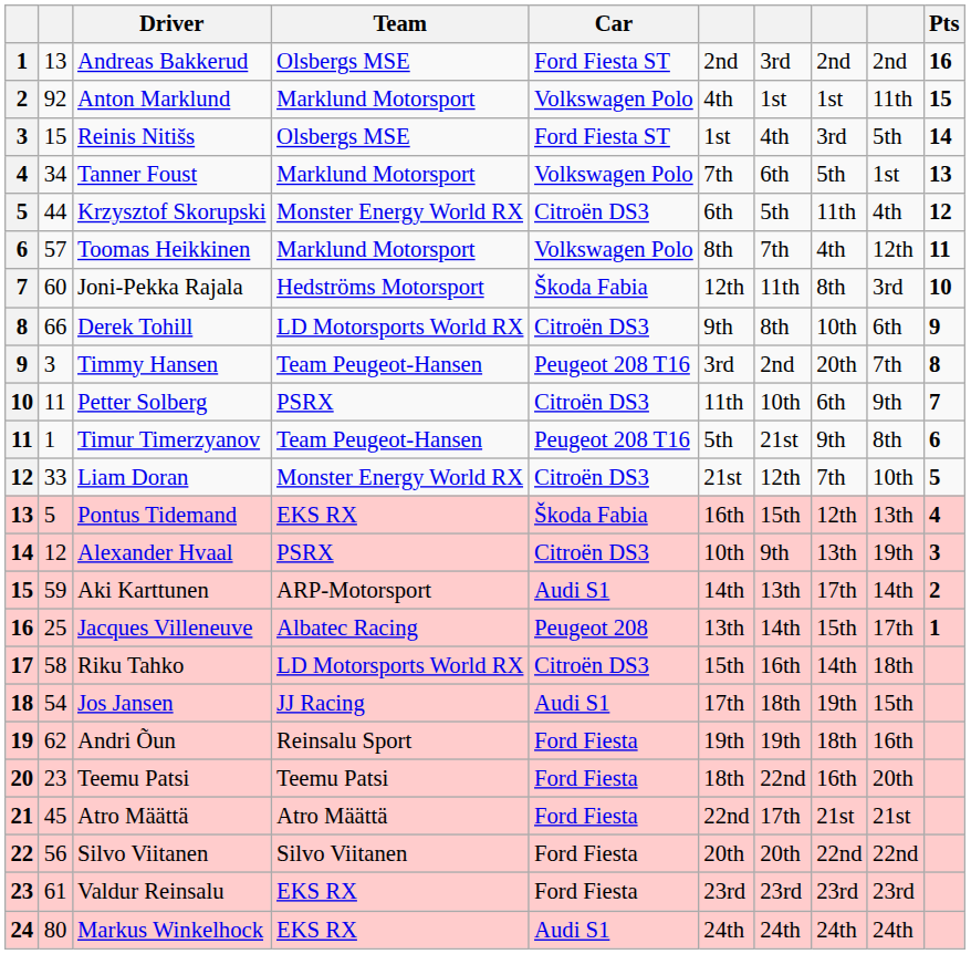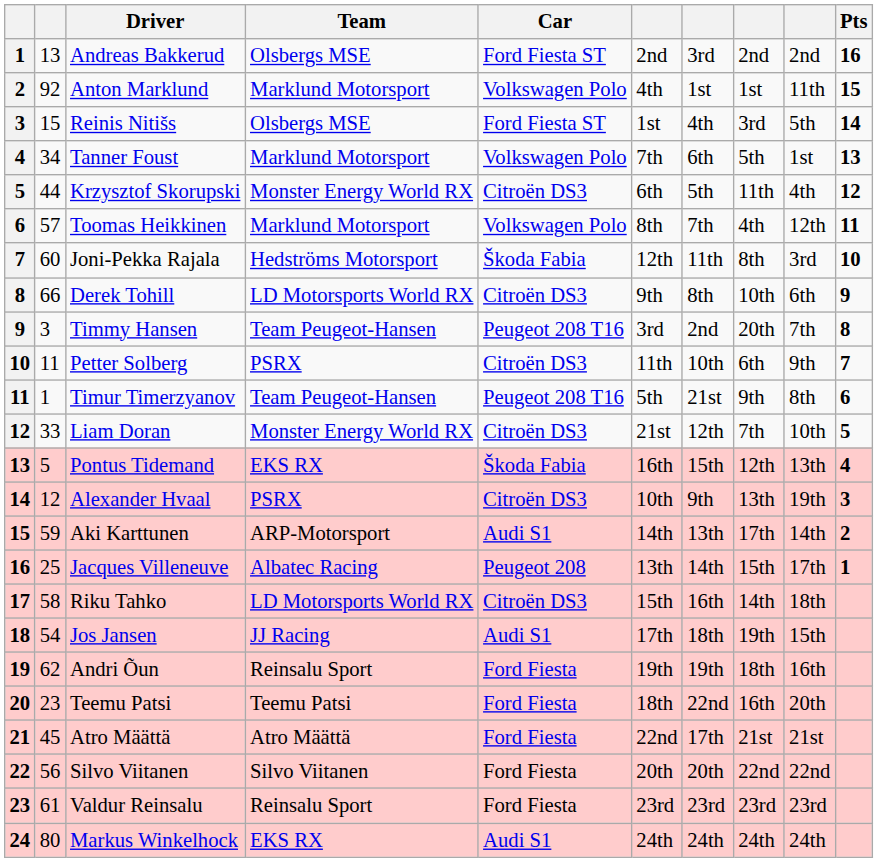 <table class=wikitable style="font-size:95%">
 <tr>
 <th></th>
 <th></th>
 <th>Driver</th>
 <th>Team</th>
 <th>Car</th>
 <th></th>
 <th></th>
 <th></th>
 <th></th>
 <th>Pts</th>
 </tr>
 <tr>
 <th>1</th>
 <td>13</td>
 <td> <a href='#'>Andreas Bakkerud</a></td>
 <td><a href='#'>Olsbergs MSE</a></td>
 <td><a href='#'>Ford Fiesta ST</a></td>
 <td>2nd</td>
 <td>3rd</td>
 <td>2nd</td>
 <td>2nd</td>
 <td><strong>16</strong></td>
 </tr>
 <tr>
 <th>2</th>
 <td>92</td>
 <td> <a href='#'>Anton Marklund</a></td>
 <td><a href='#'>Marklund Motorsport</a></td>
 <td><a href='#'>Volkswagen Polo</a></td>
 <td>4th</td>
 <td>1st</td>
 <td>1st</td>
 <td>11th</td>
 <td><strong>15</strong></td>
 </tr>
 <tr>
 <th>3</th>
 <td>15</td>
 <td> <a href='#'>Reinis Nitišs</a></td>
 <td><a href='#'>Olsbergs MSE</a></td>
 <td><a href='#'>Ford Fiesta ST</a></td>
 <td>1st</td>
 <td>4th</td>
 <td>3rd</td>
 <td>5th</td>
 <td><strong>14</strong></td>
 </tr>
 <tr>
 <th>4</th>
 <td>34</td>
 <td> <a href='#'>Tanner Foust</a></td>
 <td><a href='#'>Marklund Motorsport</a></td>
 <td><a href='#'>Volkswagen Polo</a></td>
 <td>7th</td>
 <td>6th</td>
 <td>5th</td>
 <td>1st</td>
 <td><strong>13</strong></td>
 </tr>
 <tr>
 <th>5</th>
 <td>44</td>
 <td> <a href='#'>Krzysztof Skorupski</a></td>
 <td><a href='#'>Monster Energy World RX</a></td>
 <td><a href='#'>Citroën DS3</a></td>
 <td>6th</td>
 <td>5th</td>
 <td>11th</td>
 <td>4th</td>
 <td><strong>12</strong></td>
 </tr>
 <tr>
 <th>6</th>
 <td>57</td>
 <td> <a href='#'>Toomas Heikkinen</a></td>
 <td><a href='#'>Marklund Motorsport</a></td>
 <td><a href='#'>Volkswagen Polo</a></td>
 <td>8th</td>
 <td>7th</td>
 <td>4th</td>
 <td>12th</td>
 <td><strong>11</strong></td>
 </tr>
 <tr>
 <th>7</th>
 <td>60</td>
 <td> Joni-Pekka Rajala</td>
 <td><a href='#'>Hedströms Motorsport</a></td>
 <td><a href='#'>Škoda Fabia</a></td>
 <td>12th</td>
 <td>11th</td>
 <td>8th</td>
 <td>3rd</td>
 <td><strong>10</strong></td>
 </tr>
 <tr>
 <th>8</th>
 <td>66</td>
 <td> <a href='#'>Derek Tohill</a></td>
 <td><a href='#'>LD Motorsports World RX</a></td>
 <td><a href='#'>Citroën DS3</a></td>
 <td>9th</td>
 <td>8th</td>
 <td>10th</td>
 <td>6th</td>
 <td><strong>9</strong></td>
 </tr>
 <tr>
 <th>9</th>
 <td>3</td>
 <td> <a href='#'>Timmy Hansen</a></td>
 <td><a href='#'>Team Peugeot-Hansen</a></td>
 <td><a href='#'>Peugeot 208 T16</a></td>
 <td>3rd</td>
 <td>2nd</td>
 <td>20th</td>
 <td>7th</td>
 <td><strong>8</strong></td>
 </tr>
 <tr>
 <th>10</th>
 <td>11</td>
 <td> <a href='#'>Petter Solberg</a></td>
 <td><a href='#'>PSRX</a></td>
 <td><a href='#'>Citroën DS3</a></td>
 <td>11th</td>
 <td>10th</td>
 <td>6th</td>
 <td>9th</td>
 <td><strong>7</strong></td>
 </tr>
 <tr>
 <th>11</th>
 <td>1</td>
 <td> <a href='#'>Timur Timerzyanov</a></td>
 <td><a href='#'>Team Peugeot-Hansen</a></td>
 <td><a href='#'>Peugeot 208 T16</a></td>
 <td>5th</td>
 <td>21st</td>
 <td>9th</td>
 <td>8th</td>
 <td><strong>6</strong></td>
 </tr>
 <tr>
 <th>12</th>
 <td>33</td>
 <td> <a href='#'>Liam Doran</a></td>
 <td><a href='#'>Monster Energy World RX</a></td>
 <td><a href='#'>Citroën DS3</a></td>
 <td>21st</td>
 <td>12th</td>
 <td>7th</td>
 <td>10th</td>
 <td><strong>5</strong></td>
 </tr>
 <tr>
 <th style="background:#ffcccc;">13</th>
 <td style="background:#ffcccc;">5</td>
 <td style="background:#ffcccc;"> <a href='#'>Pontus Tidemand</a></td>
 <td style="background:#ffcccc;"><a href='#'>EKS RX</a></td>
 <td style="background:#ffcccc;"><a href='#'>Škoda Fabia</a></td>
 <td style="background:#ffcccc;">16th</td>
 <td style="background:#ffcccc;">15th</td>
 <td style="background:#ffcccc;">12th</td>
 <td style="background:#ffcccc;">13th</td>
 <td style="background:#ffcccc;"><strong>4</strong></td>
 </tr>
 <tr>
 <th style="background:#ffcccc;">14</th>
 <td style="background:#ffcccc;">12</td>
 <td style="background:#ffcccc;"> <a href='#'>Alexander Hvaal</a></td>
 <td style="background:#ffcccc;"><a href='#'>PSRX</a></td>
 <td style="background:#ffcccc;"><a href='#'>Citroën DS3</a></td>
 <td style="background:#ffcccc;">10th</td>
 <td style="background:#ffcccc;">9th</td>
 <td style="background:#ffcccc;">13th</td>
 <td style="background:#ffcccc;">19th</td>
 <td style="background:#ffcccc;"><strong>3</strong></td>
 </tr>
 <tr>
 <th style="background:#ffcccc;">15</th>
 <td style="background:#ffcccc;">59</td>
 <td style="background:#ffcccc;"> Aki Karttunen</td>
 <td style="background:#ffcccc;">ARP-Motorsport</td>
 <td style="background:#ffcccc;"><a href='#'>Audi S1</a></td>
 <td style="background:#ffcccc;">14th</td>
 <td style="background:#ffcccc;">13th</td>
 <td style="background:#ffcccc;">17th</td>
 <td style="background:#ffcccc;">14th</td>
 <td style="background:#ffcccc;"><strong>2</strong></td>
 </tr>
 <tr>
 <th style="background:#ffcccc;">16</th>
 <td style="background:#ffcccc;">25</td>
 <td style="background:#ffcccc;"> <a href='#'>Jacques Villeneuve</a></td>
 <td style="background:#ffcccc;"><a href='#'>Albatec Racing</a></td>
 <td style="background:#ffcccc;"><a href='#'>Peugeot 208</a></td>
 <td style="background:#ffcccc;">13th</td>
 <td style="background:#ffcccc;">14th</td>
 <td style="background:#ffcccc;">15th</td>
 <td style="background:#ffcccc;">17th</td>
 <td style="background:#ffcccc;"><strong>1</strong></td>
 </tr>
 <tr>
 <th style="background:#ffcccc;">17</th>
 <td style="background:#ffcccc;">58</td>
 <td style="background:#ffcccc;"> Riku Tahko</td>
 <td style="background:#ffcccc;"><a href='#'>LD Motorsports World RX</a></td>
 <td style="background:#ffcccc;"><a href='#'>Citroën DS3</a></td>
 <td style="background:#ffcccc;">15th</td>
 <td style="background:#ffcccc;">16th</td>
 <td style="background:#ffcccc;">14th</td>
 <td style="background:#ffcccc;">18th</td>
 <td style="background:#ffcccc;"></td>
 </tr>
 <tr>
 <th style="background:#ffcccc;">18</th>
 <td style="background:#ffcccc;">54</td>
 <td style="background:#ffcccc;"> <a href='#'>Jos Jansen</a></td>
 <td style="background:#ffcccc;"><a href='#'>JJ Racing</a></td>
 <td style="background:#ffcccc;"><a href='#'>Audi S1</a></td>
 <td style="background:#ffcccc;">17th</td>
 <td style="background:#ffcccc;">18th</td>
 <td style="background:#ffcccc;">19th</td>
 <td style="background:#ffcccc;">15th</td>
 <td style="background:#ffcccc;"></td>
 </tr>
 <tr>
 <th style="background:#ffcccc;">19</th>
 <td style="background:#ffcccc;">62</td>
 <td style="background:#ffcccc;"> Andri Õun</td>
 <td style="background:#ffcccc;">Reinsalu Sport</td>
 <td style="background:#ffcccc;"><a href='#'>Ford Fiesta</a></td>
 <td style="background:#ffcccc;">19th</td>
 <td style="background:#ffcccc;">19th</td>
 <td style="background:#ffcccc;">18th</td>
 <td style="background:#ffcccc;">16th</td>
 <td style="background:#ffcccc;"></td>
 </tr>
 <tr>
 <th style="background:#ffcccc;">20</th>
 <td style="background:#ffcccc;">23</td>
 <td style="background:#ffcccc;"> Teemu Patsi</td>
 <td style="background:#ffcccc;">Teemu Patsi</td>
 <td style="background:#ffcccc;"><a href='#'>Ford Fiesta</a></td>
 <td style="background:#ffcccc;">18th</td>
 <td style="background:#ffcccc;">22nd</td>
 <td style="background:#ffcccc;">16th</td>
 <td style="background:#ffcccc;">20th</td>
 <td style="background:#ffcccc;"></td>
 </tr>
 <tr>
 <th style="background:#ffcccc;">21</th>
 <td style="background:#ffcccc;">45</td>
 <td style="background:#ffcccc;"> Atro Määttä</td>
 <td style="background:#ffcccc;">Atro Määttä</td>
 <td style="background:#ffcccc;"><a href='#'>Ford Fiesta</a></td>
 <td style="background:#ffcccc;">22nd</td>
 <td style="background:#ffcccc;">17th</td>
 <td style="background:#ffcccc;">21st</td>
 <td style="background:#ffcccc;">21st</td>
 <td style="background:#ffcccc;"></td>
 </tr>
 <tr>
 <th style="background:#ffcccc;">22</th>
 <td style="background:#ffcccc;">56</td>
 <td style="background:#ffcccc;"> Silvo Viitanen</td>
 <td style="background:#ffcccc;">Silvo Viitanen</td>
 <td style="background:#ffcccc;">Ford Fiesta</td>
 <td style="background:#ffcccc;">20th</td>
 <td style="background:#ffcccc;">20th</td>
 <td style="background:#ffcccc;">22nd</td>
 <td style="background:#ffcccc;">22nd</td>
 <td style="background:#ffcccc;"></td>
 </tr>
 <tr>
 <th style="background:#ffcccc;">23</th>
 <td style="background:#ffcccc;">61</td>
 <td style="background:#ffcccc;"> Valdur Reinsalu</td>
-<td style="background:#ffcccc;"><a href='#'>EKS RX</a></td>
+<td style="background:#ffcccc;">Reinsalu Sport</td>
 <td style="background:#ffcccc;">Ford Fiesta</td>
 <td style="background:#ffcccc;">23rd</td>
 <td style="background:#ffcccc;">23rd</td>
 <td style="background:#ffcccc;">23rd</td>
 <td style="background:#ffcccc;">23rd</td>
 <td style="background:#ffcccc;"></td>
 </tr>
 <tr>
 <th style="background:#ffcccc;">24</th>
 <td style="background:#ffcccc;">80</td>
 <td style="background:#ffcccc;"> <a href='#'>Markus Winkelhock</a></td>
 <td style="background:#ffcccc;"><a href='#'>EKS RX</a></td>
 <td style="background:#ffcccc;"><a href='#'>Audi S1</a></td>
 <td style="background:#ffcccc;">24th</td>
 <td style="background:#ffcccc;">24th</td>
 <td style="background:#ffcccc;">24th</td>
 <td style="background:#ffcccc;">24th</td>
 <td style="background:#ffcccc;"></td>
 </tr>
 </table>
